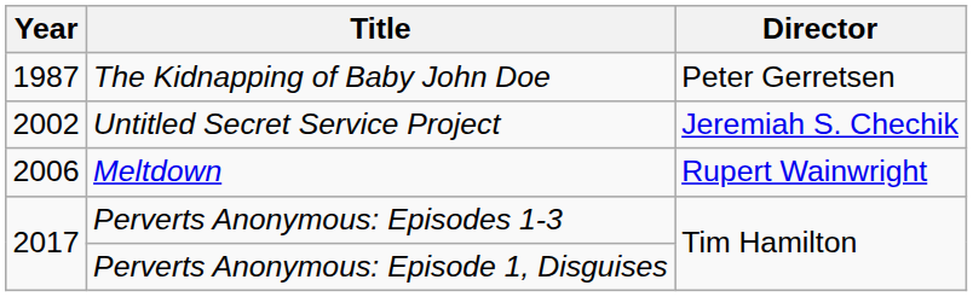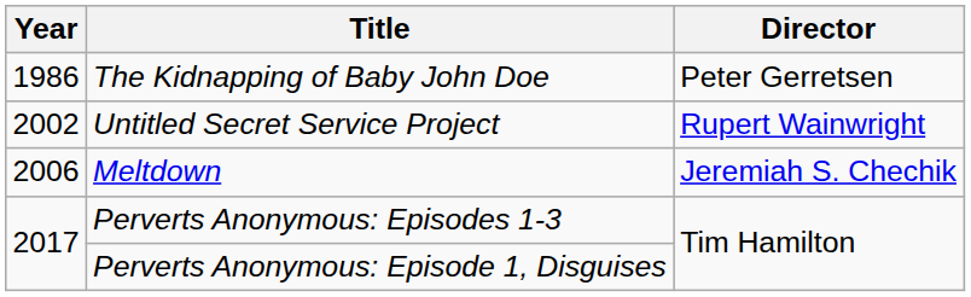 <table class="wikitable">
 <tr>
 <th>Year</th>
 <th>Title</th>
 <th>Director</th>
 </tr>
 <tr>
-<td>1987</td>
+<td>1986</td>
 <td><em>The Kidnapping of Baby John Doe</em></td>
 <td>Peter Gerretsen</td>
 </tr>
 <tr>
 <td>2002</td>
 <td><em>Untitled Secret Service Project</em></td>
-<td><a href='#'>Jeremiah S. Chechik</a></td>
+<td><a href='#'>Rupert Wainwright</a></td>
 </tr>
 <tr>
 <td>2006</td>
 <td><em><a href='#'>Meltdown</a></em></td>
-<td><a href='#'>Rupert Wainwright</a></td>
+<td><a href='#'>Jeremiah S. Chechik</a></td>
 </tr>
 <tr>
 <td rowspan=2>2017</td>
 <td><em>Perverts Anonymous: Episodes 1-3</em></td>
 <td rowspan=2>Tim Hamilton</td>
 </tr>
 <tr>
 <td><em>Perverts Anonymous: Episode 1, Disguises</em></td>
 </tr>
 </table>
